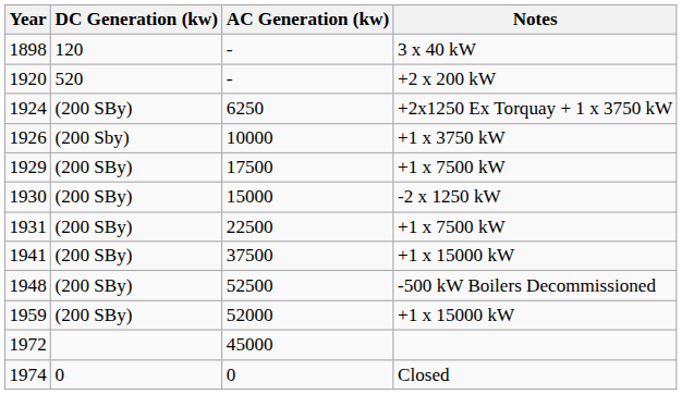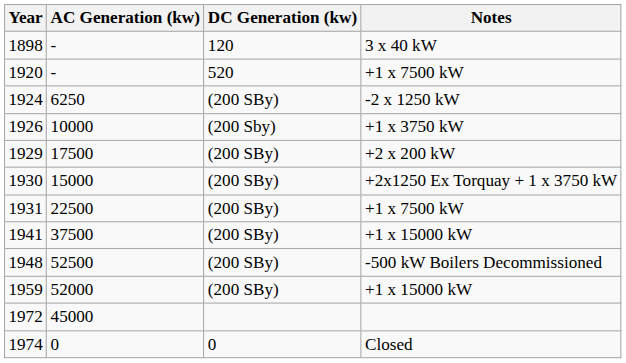 <table class="wikitable">
 <tr>
 <th>Year</th>
+<th>AC Generation (kw)</th>
 <th>DC Generation (kw)</th>
-<th>AC Generation (kw)</th>
 <th>Notes</th>
 </tr>
 <tr>
 <td>1898</td>
+<td>-</td>
 <td>120</td>
-<td>-</td>
 <td>3 x 40 kW</td>
 </tr>
 <tr>
 <td>1920</td>
+<td>-</td>
 <td>520</td>
-<td>-</td>
-<td>+2 x 200 kW</td>
+<td>+1 x 7500 kW</td>
 </tr>
 <tr>
 <td>1924</td>
+<td>6250</td>
 <td>(200 SBy)</td>
-<td>6250</td>
-<td>+2x1250 Ex Torquay + 1 x 3750 kW</td>
+<td>-2 x 1250 kW</td>
 </tr>
 <tr>
 <td>1926</td>
+<td>10000</td>
 <td>(200 Sby)</td>
-<td>10000</td>
 <td>+1 x 3750 kW</td>
 </tr>
 <tr>
 <td>1929</td>
+<td>17500</td>
 <td>(200 SBy)</td>
-<td>17500</td>
-<td>+1 x 7500 kW</td>
+<td>+2 x 200 kW</td>
 </tr>
 <tr>
 <td>1930</td>
+<td>15000</td>
 <td>(200 SBy)</td>
-<td>15000</td>
-<td>-2 x 1250 kW</td>
+<td>+2x1250 Ex Torquay + 1 x 3750 kW</td>
 </tr>
 <tr>
 <td>1931</td>
+<td>22500</td>
 <td>(200 SBy)</td>
-<td>22500</td>
 <td>+1 x 7500 kW</td>
 </tr>
 <tr>
 <td>1941</td>
+<td>37500</td>
 <td>(200 SBy)</td>
-<td>37500</td>
 <td>+1 x 15000 kW</td>
 </tr>
 <tr>
 <td>1948</td>
+<td>52500</td>
 <td>(200 SBy)</td>
-<td>52500</td>
 <td>-500 kW Boilers Decommissioned</td>
 </tr>
 <tr>
 <td>1959</td>
+<td>52000</td>
 <td>(200 SBy)</td>
-<td>52000</td>
 <td>+1 x 15000 kW</td>
 </tr>
 <tr>
 <td>1972</td>
+<td>45000</td>
 <td></td>
-<td>45000</td>
 <td></td>
 </tr>
 <tr>
 <td>1974</td>
 <td>0</td>
 <td>0</td>
 <td>Closed</td>
 </tr>
 </table>
